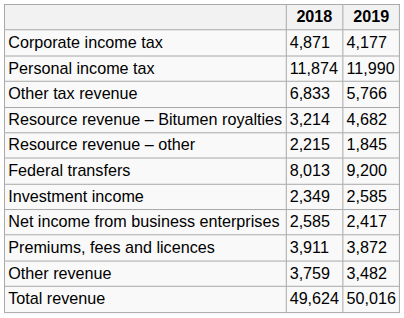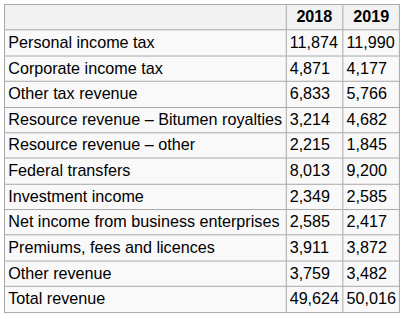 <table class="wikitable">
 <tr>
 <th></th>
 <th>2018</th>
 <th>2019</th>
 </tr>
 <tr>
+<td>Personal income tax</td>
+<td>11,874</td>
+<td>11,990</td>
+</tr>
+<tr>
 <td>Corporate income tax</td>
 <td>4,871</td>
 <td>4,177</td>
-</tr>
-<tr>
-<td>Personal income tax</td>
-<td>11,874</td>
-<td>11,990</td>
 </tr>
 <tr>
 <td>Other tax revenue</td>
 <td>6,833</td>
 <td>5,766</td>
 </tr>
 <tr>
 <td>Resource revenue – Bitumen royalties</td>
 <td>3,214</td>
 <td>4,682</td>
 </tr>
 <tr>
 <td>Resource revenue – other</td>
 <td>2,215</td>
 <td>1,845</td>
 </tr>
 <tr>
 <td>Federal transfers</td>
 <td>8,013</td>
 <td>9,200</td>
 </tr>
 <tr>
 <td>Investment income</td>
 <td>2,349</td>
 <td>2,585</td>
 </tr>
 <tr>
 <td>Net income from business enterprises</td>
 <td>2,585</td>
 <td>2,417</td>
 </tr>
 <tr>
 <td>Premiums, fees and licences</td>
 <td>3,911</td>
 <td>3,872</td>
 </tr>
 <tr>
 <td>Other revenue</td>
 <td>3,759</td>
 <td>3,482</td>
 </tr>
 <tr>
 <td>Total revenue</td>
 <td>49,624</td>
 <td>50,016</td>
 </tr>
 </table>
